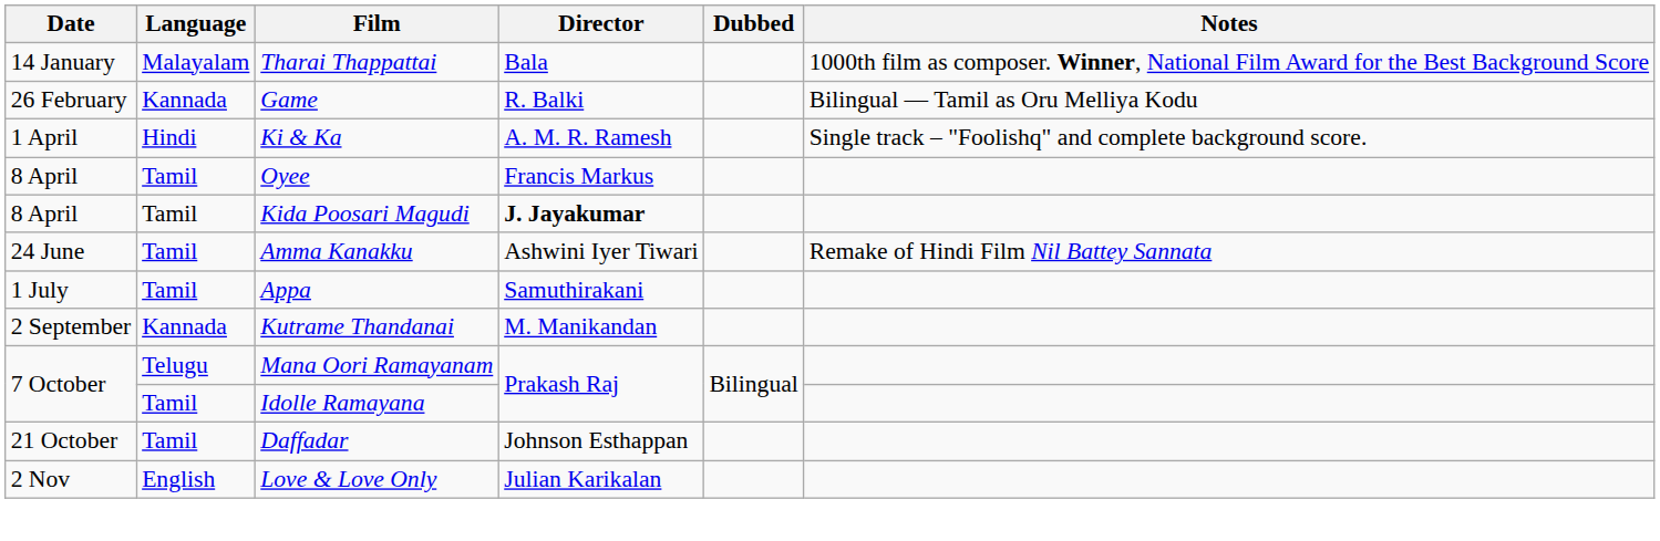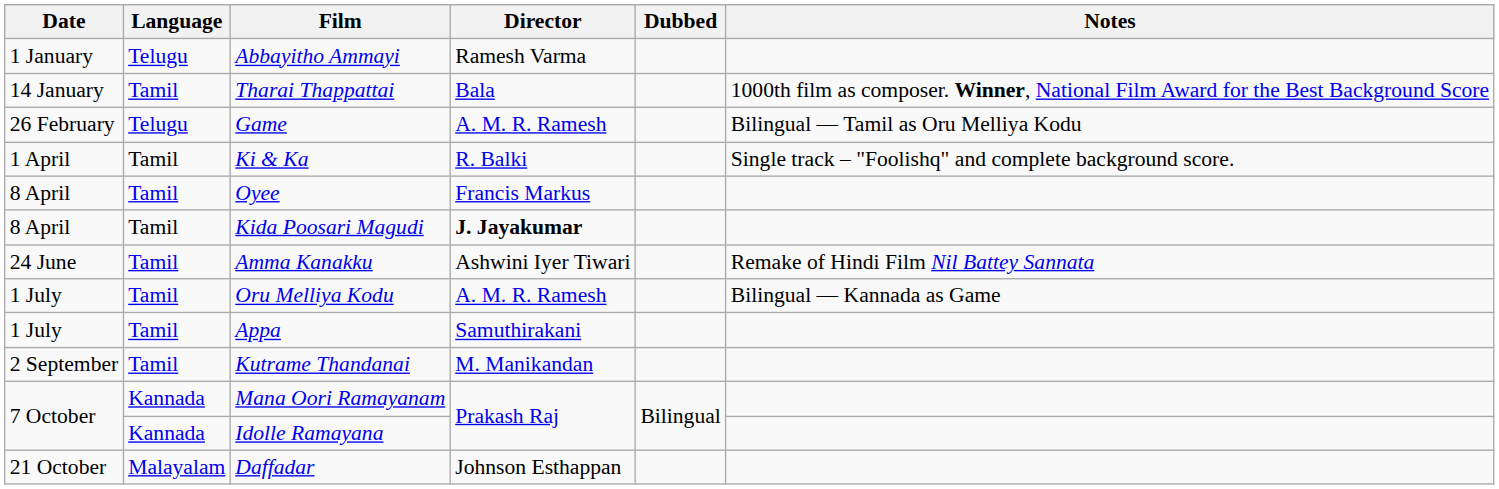 <table class="wikitable sortable">
 <tr bgcolor="#CCCCCC" align="center"|->
 <th>Date</th>
 <th>Language</th>
 <th>Film</th>
 <th>Director</th>
 <th>Dubbed</th>
 <th>Notes</th>
 </tr>
 <tr>
+<td>1 January</td>
+<td><a href='#'>Telugu</a></td>
+<td><em><a href='#'>Abbayitho Ammayi</a></em></td>
+<td>Ramesh Varma</td>
+<td></td>
+<td></td>
+</tr>
+<tr>
 <td>14 January</td>
-<td><a href='#'>Malayalam</a></td>
+<td><a href='#'>Tamil</a></td>
 <td><em><a href='#'>Tharai Thappattai</a></em></td>
 <td><a href='#'>Bala</a></td>
 <td></td>
 <td>1000th film as composer. <strong>Winner</strong>, <a href='#'>National Film Award for the Best Background Score</a></td>
 </tr>
 <tr>
 <td>26 February</td>
-<td><a href='#'>Kannada</a></td>
+<td><a href='#'>Telugu</a></td>
 <td><em><a href='#'>Game</a></em></td>
-<td><a href='#'>R. Balki</a></td>
+<td><a href='#'>A. M. R. Ramesh</a></td>
 <td></td>
 <td>Bilingual — Tamil as Oru Melliya Kodu</td>
 </tr>
 <tr>
 <td>1 April</td>
-<td><a href='#'>Hindi</a></td>
+<td>Tamil</td>
 <td><em><a href='#'>Ki & Ka</a></em></td>
-<td><a href='#'>A. M. R. Ramesh</a></td>
+<td><a href='#'>R. Balki</a></td>
 <td></td>
 <td>Single track – "Foolishq" and complete background score.</td>
 </tr>
 <tr>
 <td>8 April</td>
 <td><a href='#'>Tamil</a></td>
 <td><em><a href='#'>Oyee</a></em></td>
 <td><a href='#'>Francis Markus</a></td>
 <td></td>
 <td></td>
 </tr>
 <tr>
 <td>8 April</td>
 <td>Tamil</td>
 <td><em><a href='#'>Kida Poosari Magudi</a></em></td>
 <td><strong>J. Jayakumar</strong></td>
 <td></td>
 <td></td>
 </tr>
 <tr>
 <td>24 June</td>
 <td><a href='#'>Tamil</a></td>
 <td><em><a href='#'>Amma Kanakku</a></em></td>
 <td>Ashwini Iyer Tiwari</td>
 <td></td>
 <td>Remake of Hindi Film <em><a href='#'>Nil Battey Sannata</a></em> </td>
 </tr>
 <tr>
 <td>1 July</td>
 <td><a href='#'>Tamil</a></td>
+<td><em><a href='#'>Oru Melliya Kodu</a></em></td>
+<td><a href='#'>A. M. R. Ramesh</a></td>
+<td></td>
+<td>Bilingual — Kannada as Game</td>
+</tr>
+<tr>
+<td>1 July</td>
+<td><a href='#'>Tamil</a></td>
 <td><em><a href='#'>Appa</a></em></td>
 <td><a href='#'>Samuthirakani</a></td>
 <td></td>
 <td></td>
 </tr>
 <tr>
 <td>2 September</td>
-<td><a href='#'>Kannada</a></td>
+<td><a href='#'>Tamil</a></td>
 <td><em><a href='#'>Kutrame Thandanai</a></em></td>
 <td><a href='#'>M. Manikandan</a></td>
 <td></td>
 <td></td>
 </tr>
 <tr>
 <td rowspan="2">7 October</td>
-<td><a href='#'>Telugu</a></td>
+<td><a href='#'>Kannada</a></td>
 <td><em><a href='#'>Mana Oori Ramayanam</a></em></td>
 <td rowspan="2"><a href='#'>Prakash Raj</a></td>
 <td rowspan="2">Bilingual</td>
 <td></td>
 </tr>
 <tr>
-<td><a href='#'>Tamil</a></td>
+<td><a href='#'>Kannada</a></td>
 <td><em><a href='#'>Idolle Ramayana</a></em></td>
 <td></td>
 </tr>
 <tr>
 <td>21 October</td>
-<td><a href='#'>Tamil</a></td>
+<td><a href='#'>Malayalam</a></td>
 <td><em><a href='#'>Daffadar</a></em></td>
 <td>Johnson Esthappan</td>
 <td></td>
 <td></td>
 </tr>
-<tr>
-<td>2 Nov</td>
-<td><a href='#'>English</a></td>
-<td><em><a href='#'>Love & Love Only</a></em></td>
-<td><a href='#'>Julian Karikalan</a></td>
-<td></td>
-<td></td>
-</tr>
 </table>
